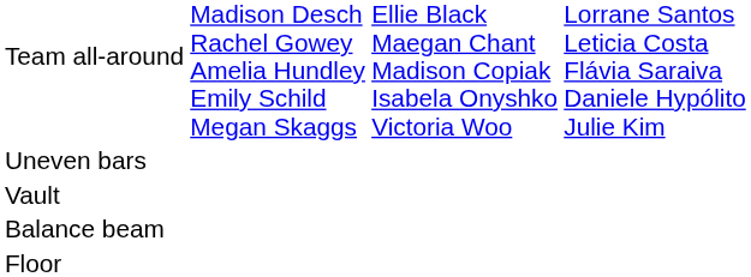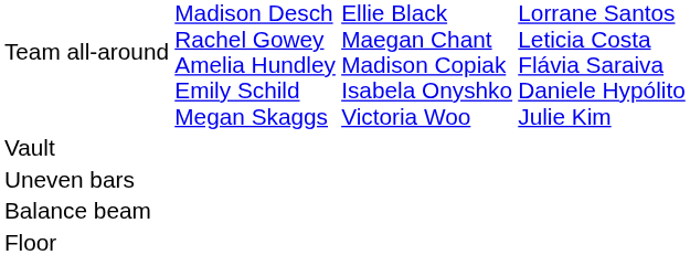 <table>
 <tr>
 <td><br></td>
 <td></td>
 <td></td>
 <td></td>
 </tr>
 <tr>
 <td>Team all-around<br></td>
 <td><br><a href='#'>Madison Desch</a><br><a href='#'>Rachel Gowey</a><br><a href='#'>Amelia Hundley</a><br><a href='#'>Emily Schild</a><br><a href='#'>Megan Skaggs</a></td>
 <td><br><a href='#'>Ellie Black</a><br><a href='#'>Maegan Chant</a><br><a href='#'>Madison Copiak</a><br><a href='#'>Isabela Onyshko</a><br><a href='#'>Victoria Woo</a></td>
 <td><br><a href='#'>Lorrane Santos</a><br><a href='#'>Leticia Costa</a><br><a href='#'>Flávia Saraiva</a><br><a href='#'>Daniele Hypólito</a><br><a href='#'>Julie Kim</a></td>
 </tr>
 <tr>
-<td>Uneven bars<br></td>
+<td>Vault<br></td>
 <td></td>
 <td></td>
 <td></td>
 </tr>
 <tr>
-<td>Vault<br></td>
+<td>Uneven bars<br></td>
 <td></td>
 <td></td>
 <td></td>
 </tr>
 <tr>
 <td>Balance beam<br></td>
 <td></td>
 <td></td>
 <td></td>
 </tr>
 <tr>
 <td>Floor<br></td>
 <td></td>
 <td></td>
 <td></td>
 </tr>
 </table>
